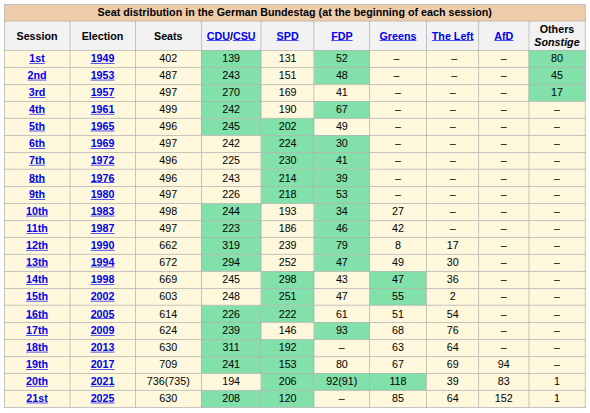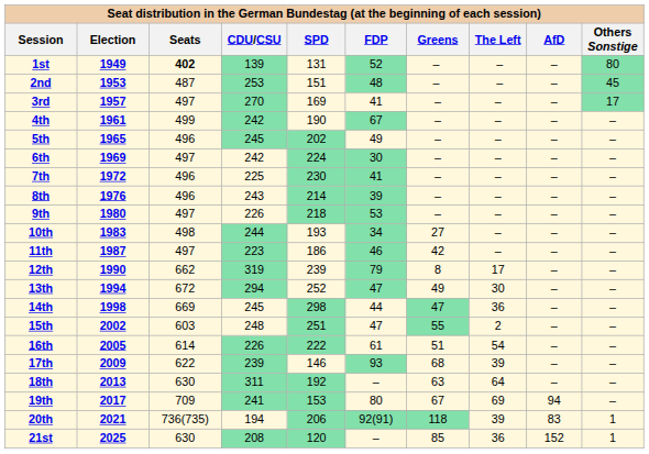 <table class="wikitable">
 <tr>
 <th colspan="10" style="background:#eecdab; text-align:center;">Seat distribution in the German Bundestag (at the beginning of each session)</th>
 </tr>
 <tr style="background:#ffffff">
 <th style="width:100px;">Session</th>
 <th style="width:100px;">Election</th>
 <th style="width:100px;">Seats</th>
 <th style="width:85px;"><a href='#'>CDU</a>/<a href='#'>CSU</a></th>
 <th style="width:85px;"><a href='#'>SPD</a></th>
 <th style="width:85px;"><a href='#'>FDP</a></th>
 <th style="width:85px;"><a href='#'>Greens</a></th>
 <th style="width:85px;"><a href='#'>The Left</a></th>
 <th style="width:80px;"><a href='#'>AfD</a></th>
 <th style="width:80px;">Others<br><em>Sonstige</em></th>
 </tr>
 <tr style="text-align:center; background:cornsilk;">
 <td><strong><a href='#'>1st</a></strong></td>
 <td><strong><a href='#'>1949</a></strong></td>
-<td>402</td>
+<td><strong>402</strong></td>
 <td style="background:#82E0AA;">139</td>
 <td>131</td>
 <td style="background:#82E0AA;">52</td>
 <td>– </td>
 <td> –</td>
 <td>–</td>
 <td style="background:#82E0AA;">80</td>
 </tr>
 <tr style="text-align:center; background:cornsilk;">
 <td><strong><a href='#'>2nd</a></strong></td>
 <td><strong><a href='#'>1953</a></strong></td>
 <td>487</td>
-<td style="background:#82E0AA;">243</td>
+<td style="background:#82E0AA;">253</td>
 <td>151</td>
 <td style="background:#82E0AA;">48</td>
 <td>– </td>
 <td> –</td>
 <td>–</td>
 <td style="background:#82E0AA;">45</td>
 </tr>
 <tr style="text-align:center; background:cornsilk;">
 <td><strong><a href='#'>3rd</a></strong></td>
 <td><strong><a href='#'>1957</a></strong></td>
 <td>497</td>
 <td style="background:#82E0AA;">270</td>
 <td>169</td>
 <td>41</td>
 <td>–</td>
 <td>–</td>
 <td>–</td>
 <td style="background:#82E0AA;">17</td>
 </tr>
 <tr style="text-align:center; background:cornsilk;">
 <td><strong><a href='#'>4th</a></strong></td>
 <td><strong><a href='#'>1961</a></strong></td>
 <td>499</td>
 <td style="background:#82E0AA;">242</td>
 <td>190</td>
 <td style="background:#82E0AA;">67</td>
 <td>–</td>
 <td>–</td>
 <td>–</td>
 <td>–</td>
 </tr>
 <tr style="text-align:center; background:cornsilk;">
 <td><strong><a href='#'>5th</a></strong></td>
 <td><strong><a href='#'>1965</a></strong></td>
 <td>496</td>
 <td style="background:#82E0AA;">245</td>
 <td style="background:#82E0AA;">202</td>
 <td>49</td>
 <td>–</td>
 <td>–</td>
 <td>–</td>
 <td>–</td>
 </tr>
 <tr style="text-align:center; background:cornsilk;">
 <td><strong><a href='#'>6th</a></strong></td>
 <td><strong><a href='#'>1969</a></strong></td>
 <td>497</td>
 <td>242</td>
 <td style="background:#82E0AA;">224</td>
 <td style="background:#82E0AA;">30</td>
 <td>–</td>
 <td>–</td>
 <td>–</td>
 <td>–</td>
 </tr>
 <tr style="text-align:center; background:cornsilk;">
 <td><strong><a href='#'>7th</a></strong></td>
 <td><strong><a href='#'>1972</a></strong></td>
 <td>496</td>
 <td>225</td>
 <td style="background:#82E0AA;">230</td>
 <td style="background:#82E0AA;">41</td>
 <td>–</td>
 <td>–</td>
 <td>–</td>
 <td>–</td>
 </tr>
 <tr style="text-align:center; background:cornsilk;">
 <td><strong><a href='#'>8th</a></strong></td>
 <td><strong><a href='#'>1976</a></strong></td>
 <td>496</td>
 <td>243</td>
 <td style="background:#82E0AA;">214</td>
 <td style="background:#82E0AA;">39</td>
 <td>–</td>
 <td>–</td>
 <td>–</td>
 <td>–</td>
 </tr>
 <tr style="text-align:center; background:cornsilk;">
 <td><strong><a href='#'>9th</a></strong></td>
 <td><strong><a href='#'>1980</a></strong></td>
 <td>497</td>
 <td>226</td>
 <td style="background:#82E0AA;">218</td>
 <td style="background:#82E0AA;">53</td>
 <td>–</td>
 <td>–</td>
 <td>–</td>
 <td>–</td>
 </tr>
 <tr style="text-align:center; background:cornsilk;">
 <td><strong><a href='#'>10th</a></strong></td>
 <td><strong><a href='#'>1983</a></strong></td>
 <td>498</td>
 <td style="background:#82E0AA;">244</td>
 <td>193</td>
 <td style="background:#82E0AA;">34</td>
 <td>27</td>
 <td>–</td>
 <td>–</td>
 <td>–</td>
 </tr>
 <tr style="text-align:center; background:cornsilk;">
 <td><strong><a href='#'>11th</a></strong></td>
 <td><strong><a href='#'>1987</a></strong></td>
 <td>497</td>
 <td style="background:#82E0AA;">223</td>
 <td>186</td>
 <td style="background:#82E0AA;">46</td>
 <td>42</td>
 <td>–</td>
 <td>–</td>
 <td>–</td>
 </tr>
 <tr style="text-align:center; background:cornsilk;">
 <td><strong><a href='#'>12th</a></strong></td>
 <td><strong><a href='#'>1990</a></strong></td>
 <td>662</td>
 <td style="background:#82E0AA;">319</td>
 <td>239</td>
 <td style="background:#82E0AA;">79</td>
 <td>8</td>
 <td>17</td>
 <td>–</td>
 <td>–</td>
 </tr>
 <tr style="text-align:center; background:cornsilk;">
 <td><strong><a href='#'>13th</a></strong></td>
 <td><strong><a href='#'>1994</a></strong></td>
 <td>672</td>
 <td style="background:#82E0AA;">294</td>
 <td>252</td>
 <td style="background:#82E0AA;">47</td>
 <td>49</td>
 <td>30</td>
 <td>–</td>
 <td>–</td>
 </tr>
 <tr style="text-align:center; background:cornsilk;">
 <td><strong><a href='#'>14th</a></strong></td>
 <td><strong><a href='#'>1998</a></strong></td>
 <td>669</td>
 <td>245</td>
 <td style="background:#82E0AA;">298</td>
-<td>43</td>
+<td>44</td>
 <td style="background:#82E0AA;">47</td>
 <td>36</td>
 <td>–</td>
 <td>–</td>
 </tr>
 <tr style="text-align:center; background:cornsilk;">
 <td><strong><a href='#'>15th</a></strong></td>
 <td><strong><a href='#'>2002</a></strong></td>
 <td>603</td>
 <td>248</td>
 <td style="background:#82E0AA;">251</td>
 <td>47</td>
 <td style="background:#82E0AA;">55</td>
 <td>2</td>
 <td>–</td>
 <td>–</td>
 </tr>
 <tr style="text-align:center; background:cornsilk;">
 <td><strong><a href='#'>16th</a></strong></td>
 <td><strong><a href='#'>2005</a></strong></td>
 <td>614</td>
 <td style="background:#82E0AA;">226</td>
 <td style="background:#82E0AA;">222</td>
 <td>61</td>
 <td>51</td>
 <td>54</td>
 <td>–</td>
 <td>–</td>
 </tr>
 <tr style="text-align:center; background:cornsilk;">
 <td><strong><a href='#'>17th</a></strong></td>
 <td><strong><a href='#'>2009</a></strong></td>
-<td>624</td>
+<td>622</td>
 <td style="background:#82E0AA;">239</td>
 <td>146</td>
 <td style="background:#82E0AA;">93</td>
 <td>68</td>
-<td>76</td>
+<td>39</td>
 <td>–</td>
 <td>–</td>
 </tr>
 <tr style="text-align:center; background:cornsilk;">
 <td><strong><a href='#'>18th</a></strong></td>
 <td><strong><a href='#'>2013</a></strong></td>
 <td>630</td>
 <td style="background:#82E0AA;">311</td>
 <td style="background:#82E0AA;">192</td>
 <td>–</td>
 <td>63</td>
 <td>64</td>
 <td>–</td>
 <td>–</td>
 </tr>
 <tr style="text-align:center; background:cornsilk;">
 <td><strong><a href='#'>19th</a></strong></td>
 <td><strong><a href='#'>2017</a></strong></td>
 <td>709</td>
 <td style="background:#82E0AA;">241</td>
 <td style="background:#82E0AA;">153</td>
 <td>80</td>
 <td>67</td>
 <td>69</td>
 <td>94</td>
 <td>–</td>
 </tr>
 <tr style="text-align:center; background:cornsilk;">
 <td><strong><a href='#'>20th</a></strong></td>
 <td><strong><a href='#'>2021</a></strong></td>
 <td>736(735)</td>
 <td>194</td>
 <td style="background:#82E0AA;">206</td>
 <td style="background:#82E0AA;">92(91)</td>
 <td style="background:#82E0AA;">118</td>
 <td>39</td>
 <td>83</td>
 <td>1</td>
 </tr>
 <tr style="text-align:center; background:cornsilk;">
 <td><strong><a href='#'>21st</a></strong></td>
 <td><strong><a href='#'>2025</a></strong></td>
 <td>630</td>
 <td style="background:#82E0AA;">208</td>
 <td style="background:#82E0AA;">120</td>
 <td>–</td>
 <td>85</td>
-<td>64</td>
+<td>36</td>
 <td>152</td>
 <td>1</td>
 </tr>
 </table>
